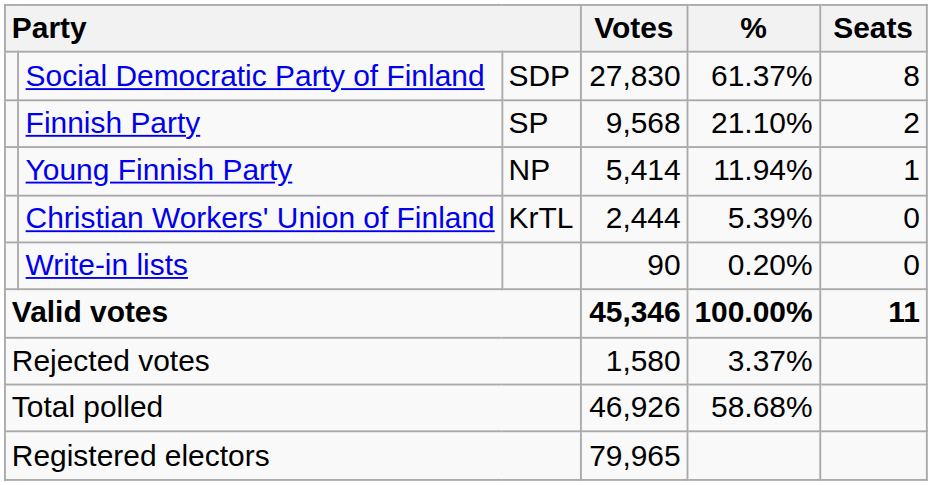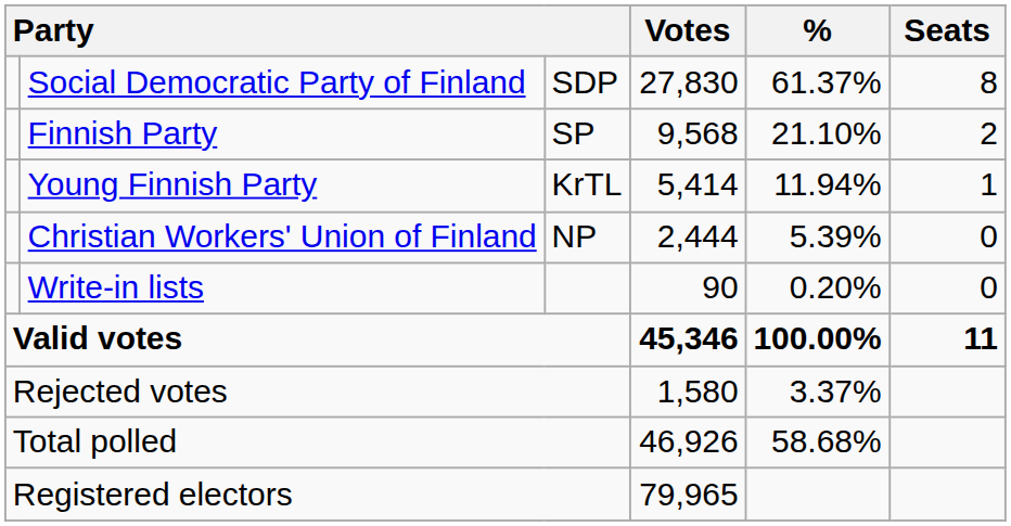 <table class="wikitable" border="1" style="text-align:right;">
 <tr>
 <th style="text-align:left;" colspan=3>Party</th>
 <th align=center width="50">Votes</th>
 <th align=center width="50">%</th>
 <th align=center width="50">Seats</th>
 </tr>
 <tr>
 <td></td>
 <td align=left style="white-space: nowrap;"><a href='#'>Social Democratic Party of Finland</a></td>
 <td align=left>SDP</td>
 <td>27,830</td>
 <td>61.37%</td>
 <td>8</td>
 </tr>
 <tr>
 <td></td>
 <td align=left><a href='#'>Finnish Party</a></td>
 <td align=left>SP</td>
 <td>9,568</td>
 <td>21.10%</td>
 <td>2</td>
 </tr>
 <tr>
 <td></td>
 <td align=left><a href='#'>Young Finnish Party</a></td>
-<td align=left>NP</td>
+<td align=left>KrTL</td>
 <td>5,414</td>
 <td>11.94%</td>
 <td>1</td>
 </tr>
 <tr>
 <td></td>
 <td align=left><a href='#'>Christian Workers' Union of Finland</a></td>
-<td align=left>KrTL</td>
+<td align=left>NP</td>
 <td>2,444</td>
 <td>5.39%</td>
 <td>0</td>
 </tr>
 <tr>
 <td></td>
 <td align=left><a href='#'>Write-in lists</a></td>
 <td align=left></td>
 <td>90</td>
 <td>0.20%</td>
 <td>0</td>
 </tr>
 <tr style="font-weight:bold">
 <td align=left colspan=3>Valid votes</td>
 <td>45,346</td>
 <td>100.00%</td>
 <td>11</td>
 </tr>
 <tr>
 <td align=left colspan=3>Rejected votes</td>
 <td>1,580</td>
 <td>3.37%</td>
 <td></td>
 </tr>
 <tr>
 <td align=left colspan=3>Total polled</td>
 <td>46,926</td>
 <td>58.68%</td>
 <td></td>
 </tr>
 <tr>
 <td align=left colspan=3>Registered electors</td>
 <td>79,965</td>
 <td></td>
 <td></td>
 </tr>
 </table>
